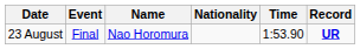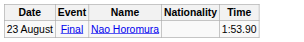 <table class="wikitable" style=text-align:center>
 <tr>
 <th>Date</th>
 <th>Event</th>
 <th>Name</th>
 <th>Nationality</th>
 <th>Time</th>
-<th>Record</th>
 </tr>
 <tr>
 <td>23 August</td>
 <td><a href='#'>Final</a></td>
 <td align=left><a href='#'>Nao Horomura</a></td>
 <td align=left></td>
 <td>1:53.90</td>
-<td><strong><a href='#'>UR</a></strong></td>
 </tr>
 </table>
